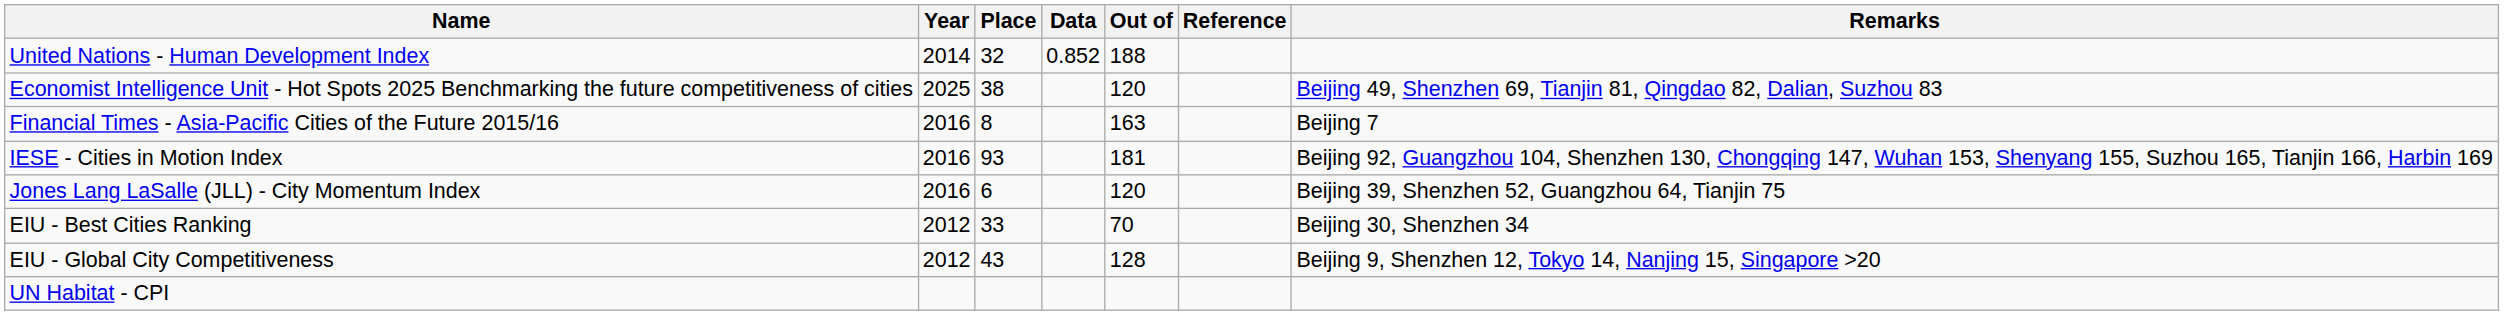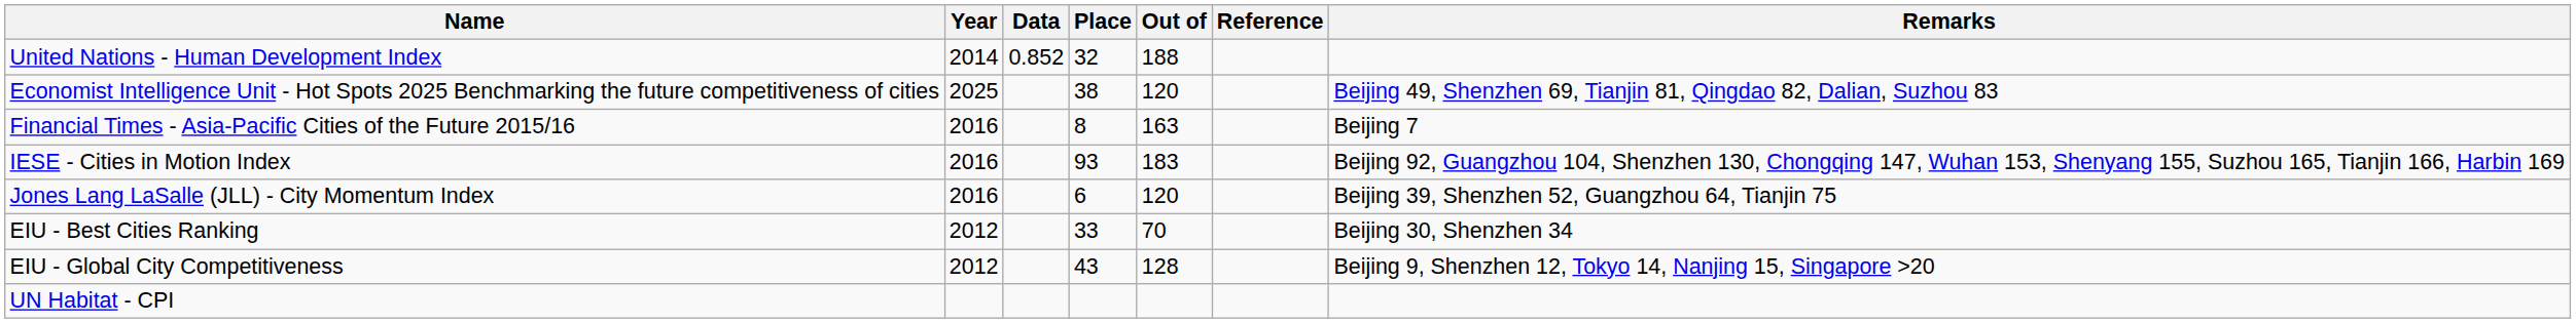 <table class="wikitable">
 <tr>
 <th>Name</th>
 <th>Year</th>
+<th>Data</th>
 <th>Place</th>
-<th>Data</th>
 <th>Out of</th>
 <th>Reference</th>
 <th>Remarks</th>
 </tr>
 <tr>
 <td><a href='#'>United Nations</a> - <a href='#'>Human Development Index</a></td>
 <td>2014</td>
+<td>0.852</td>
 <td>32</td>
-<td>0.852</td>
 <td>188</td>
 <td> </td>
 <td></td>
 </tr>
 <tr>
 <td><a href='#'>Economist Intelligence Unit</a> - Hot Spots 2025 Benchmarking the future competitiveness of cities</td>
 <td>2025</td>
+<td></td>
 <td>38</td>
-<td></td>
 <td>120</td>
 <td></td>
 <td><a href='#'>Beijing</a> 49, <a href='#'>Shenzhen</a> 69, <a href='#'>Tianjin</a> 81, <a href='#'>Qingdao</a> 82, <a href='#'>Dalian</a>, <a href='#'>Suzhou</a> 83</td>
 </tr>
 <tr>
 <td><a href='#'>Financial Times</a> - <a href='#'>Asia-Pacific</a> Cities of the Future 2015/16</td>
 <td>2016</td>
+<td></td>
 <td>8</td>
-<td></td>
 <td>163</td>
 <td></td>
 <td>Beijing 7</td>
 </tr>
 <tr>
 <td><a href='#'>IESE</a> - Cities in Motion Index</td>
 <td>2016</td>
+<td></td>
 <td>93</td>
-<td></td>
-<td>181</td>
+<td>183</td>
 <td></td>
 <td>Beijing 92, <a href='#'>Guangzhou</a> 104, Shenzhen 130, <a href='#'>Chongqing</a> 147, <a href='#'>Wuhan</a> 153, <a href='#'>Shenyang</a> 155, Suzhou 165, Tianjin 166, <a href='#'>Harbin</a> 169</td>
 </tr>
 <tr>
 <td><a href='#'>Jones Lang LaSalle</a> (JLL) - City Momentum Index</td>
 <td>2016</td>
+<td></td>
 <td>6</td>
-<td></td>
 <td>120</td>
 <td></td>
 <td>Beijing 39, Shenzhen 52, Guangzhou 64, Tianjin 75</td>
 </tr>
 <tr>
 <td>EIU - Best Cities Ranking</td>
 <td>2012</td>
+<td></td>
 <td>33</td>
-<td></td>
 <td>70</td>
 <td></td>
 <td>Beijing 30, Shenzhen 34</td>
 </tr>
 <tr>
 <td>EIU - Global City Competitiveness</td>
 <td>2012</td>
+<td></td>
 <td>43</td>
-<td></td>
 <td>128</td>
 <td></td>
 <td>Beijing 9, Shenzhen 12, <a href='#'>Tokyo</a> 14, <a href='#'>Nanjing</a> 15, <a href='#'>Singapore</a> >20</td>
 </tr>
 <tr>
 <td><a href='#'>UN Habitat</a> - CPI</td>
 <td></td>
 <td></td>
 <td></td>
 <td></td>
 <td></td>
 <td></td>
 </tr>
 </table>
